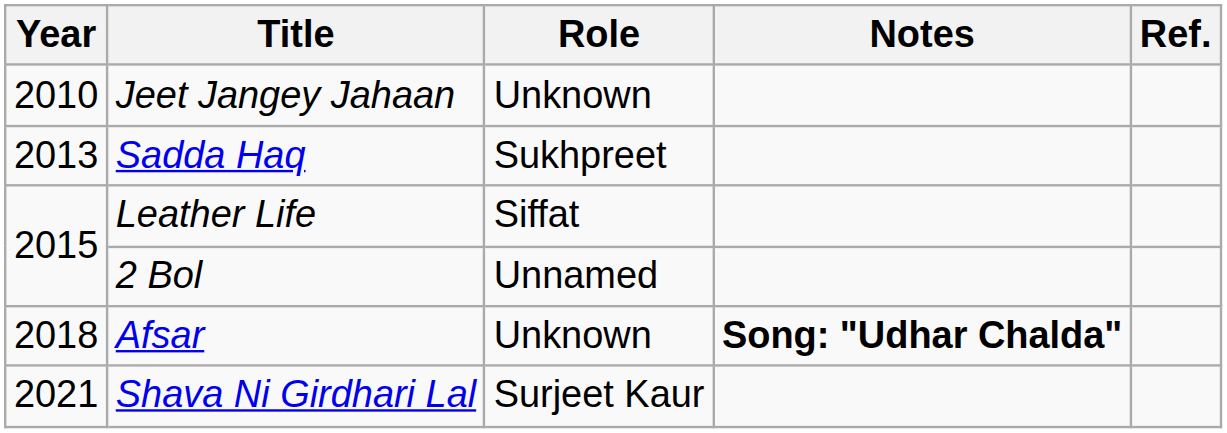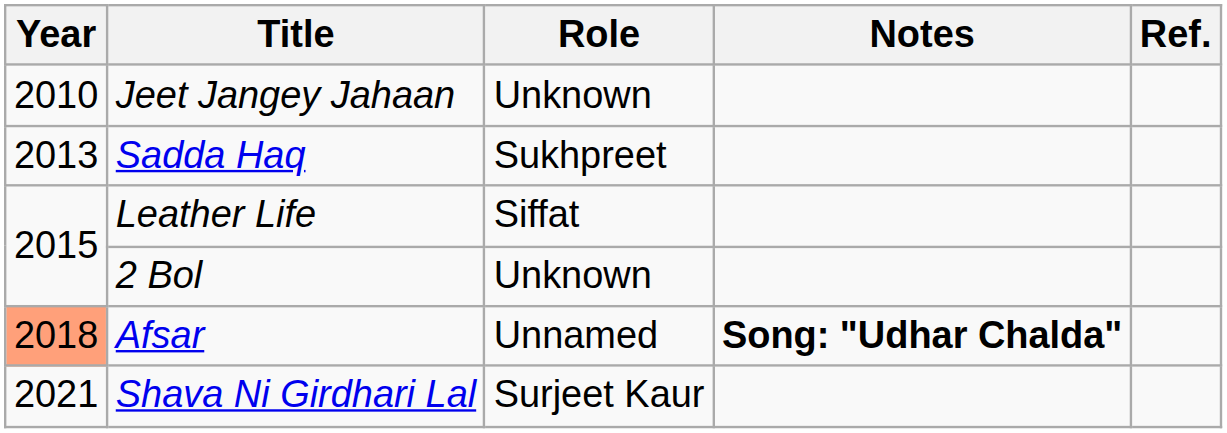 <table class="wikitable sortable">
 <tr>
 <th>Year</th>
 <th>Title</th>
 <th>Role</th>
 <th>Notes</th>
 <th>Ref.</th>
 </tr>
 <tr>
 <td>2010</td>
 <td><em>Jeet Jangey Jahaan</em></td>
 <td>Unknown</td>
 <td></td>
 <td></td>
 </tr>
 <tr>
 <td>2013</td>
 <td><em><a href='#'>Sadda Haq</a></em></td>
 <td>Sukhpreet</td>
 <td></td>
 <td></td>
 </tr>
 <tr>
 <td rowspan="2">2015</td>
 <td><em>Leather Life</em></td>
 <td>Siffat</td>
 <td></td>
 <td></td>
 </tr>
 <tr>
 <td><em>2 Bol</em></td>
-<td>Unnamed</td>
+<td>Unknown</td>
 <td></td>
 <td></td>
 </tr>
 <tr>
-<td>2018</td>
+<td style="background: lightsalmon;">2018</td>
 <td><em><a href='#'>Afsar</a></em></td>
-<td>Unknown</td>
+<td>Unnamed</td>
 <td><strong>Song: "Udhar Chalda"</strong></td>
 <td></td>
 </tr>
 <tr>
 <td>2021</td>
 <td><em><a href='#'>Shava Ni Girdhari Lal</a></em></td>
 <td>Surjeet Kaur</td>
 <td></td>
 <td></td>
 </tr>
 </table>
